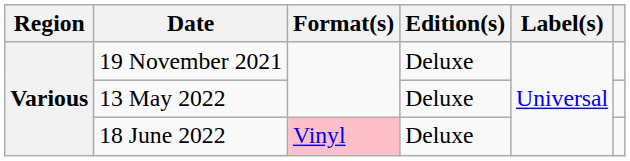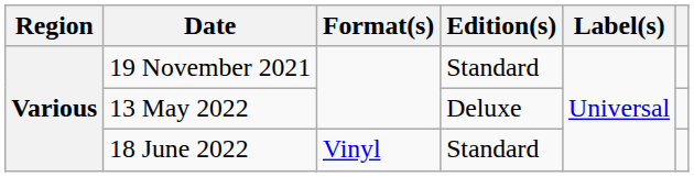 <table class="wikitable plainrowheaders">
 <tr>
 <th scope="col">Region</th>
 <th scope="col">Date</th>
 <th scope="col">Format(s)</th>
 <th scope="col">Edition(s)</th>
 <th scope="col">Label(s)</th>
 <th scope="col"></th>
 </tr>
 <tr>
 <th scope="row" rowspan="3">Various</th>
 <td>19 November 2021</td>
 <td rowspan="2"></td>
-<td>Deluxe</td>
+<td>Standard</td>
 <td rowspan="3"><a href='#'>Universal</a></td>
 <td></td>
 </tr>
 <tr>
 <td>13 May 2022</td>
 <td>Deluxe</td>
 <td></td>
 </tr>
 <tr>
 <td>18 June 2022</td>
-<td style="background: pink;"><a href='#'>Vinyl</a></td>
-<td>Deluxe</td>
+<td><a href='#'>Vinyl</a></td>
+<td>Standard</td>
 <td></td>
 </tr>
 </table>
